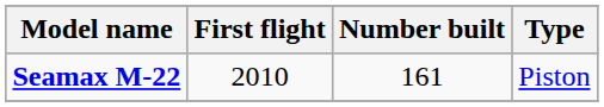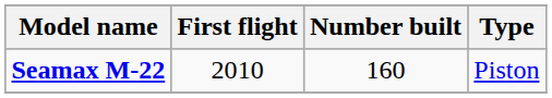 <table class="wikitable" align=center style="font-size:90%;">
 <tr>
 </tr>
 <tr style="background:#efefef;">
 <th>Model name</th>
 <th>First flight</th>
 <th>Number built</th>
 <th>Type</th>
 </tr>
 <tr>
 <td align=left><strong><a href='#'>Seamax M-22</a></strong></td>
 <td align=center>2010</td>
-<td align=center>161</td>
+<td align=center>160</td>
 <td align=left><a href='#'>Piston</a></td>
 </tr>
 <tr>
 </tr>
 </table>
